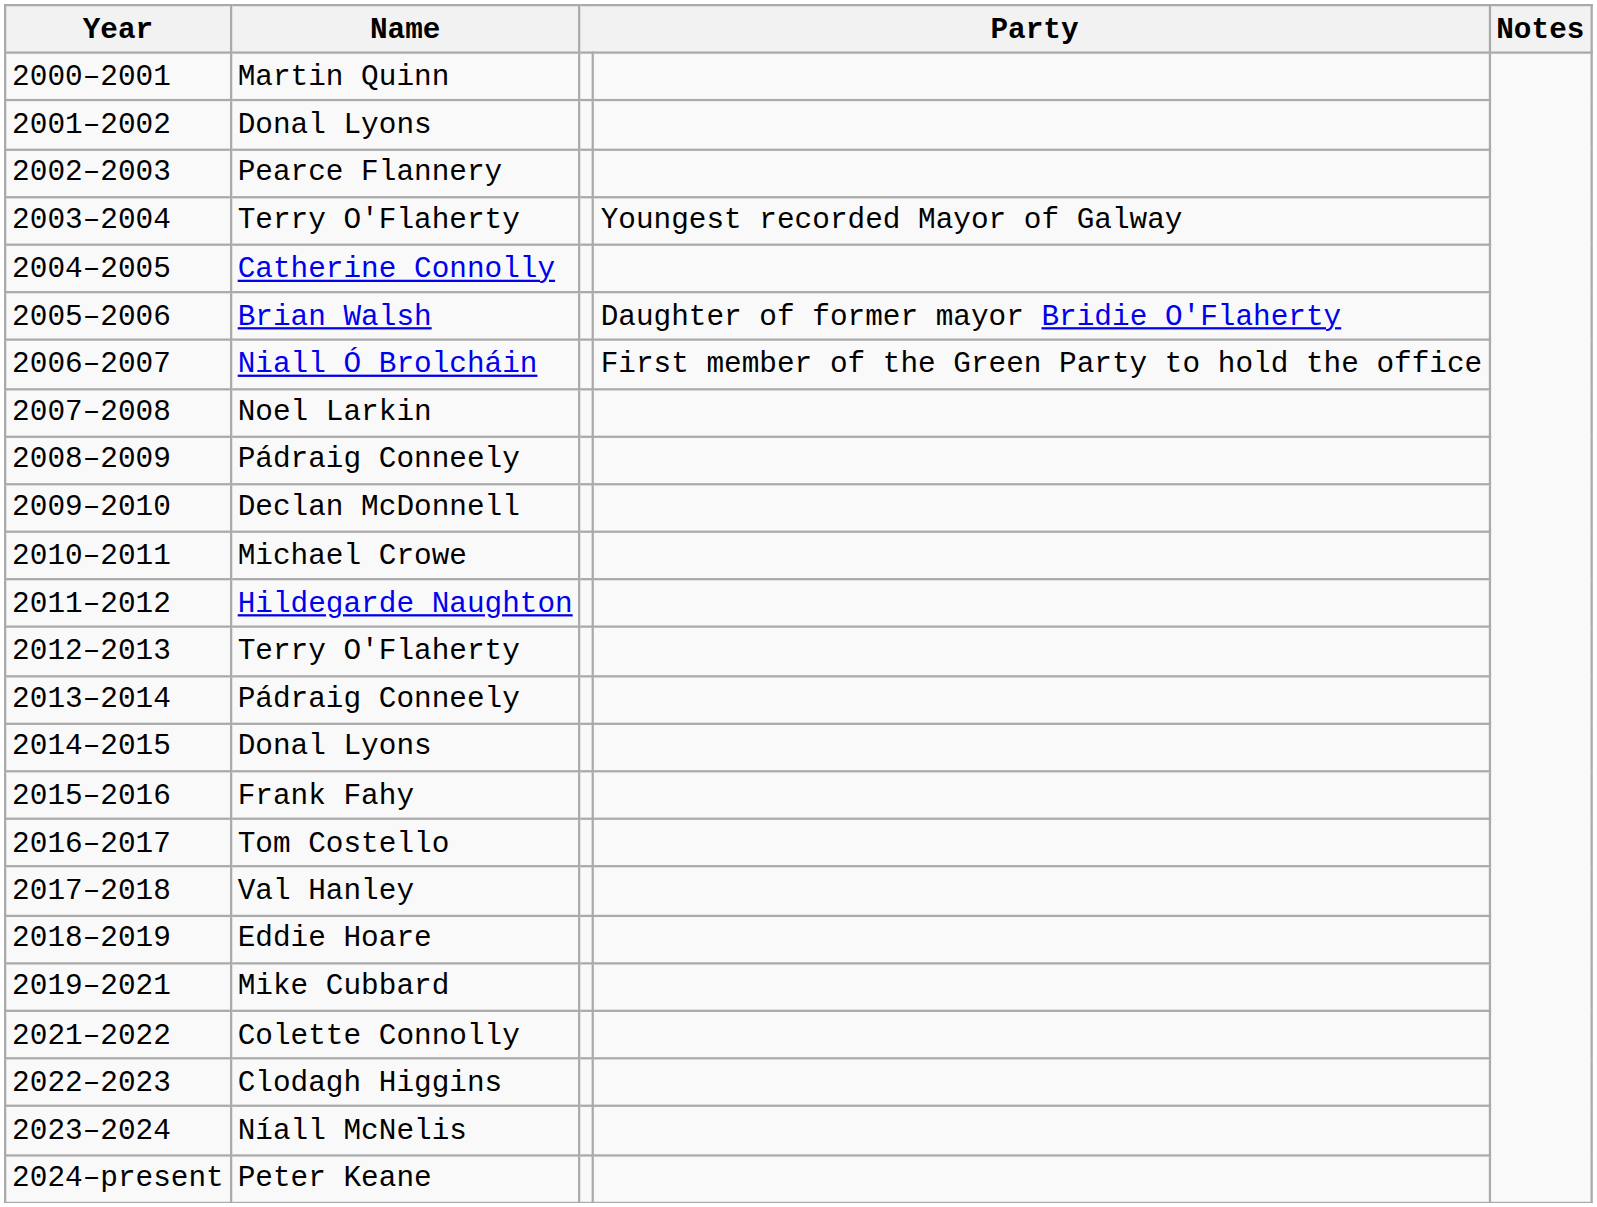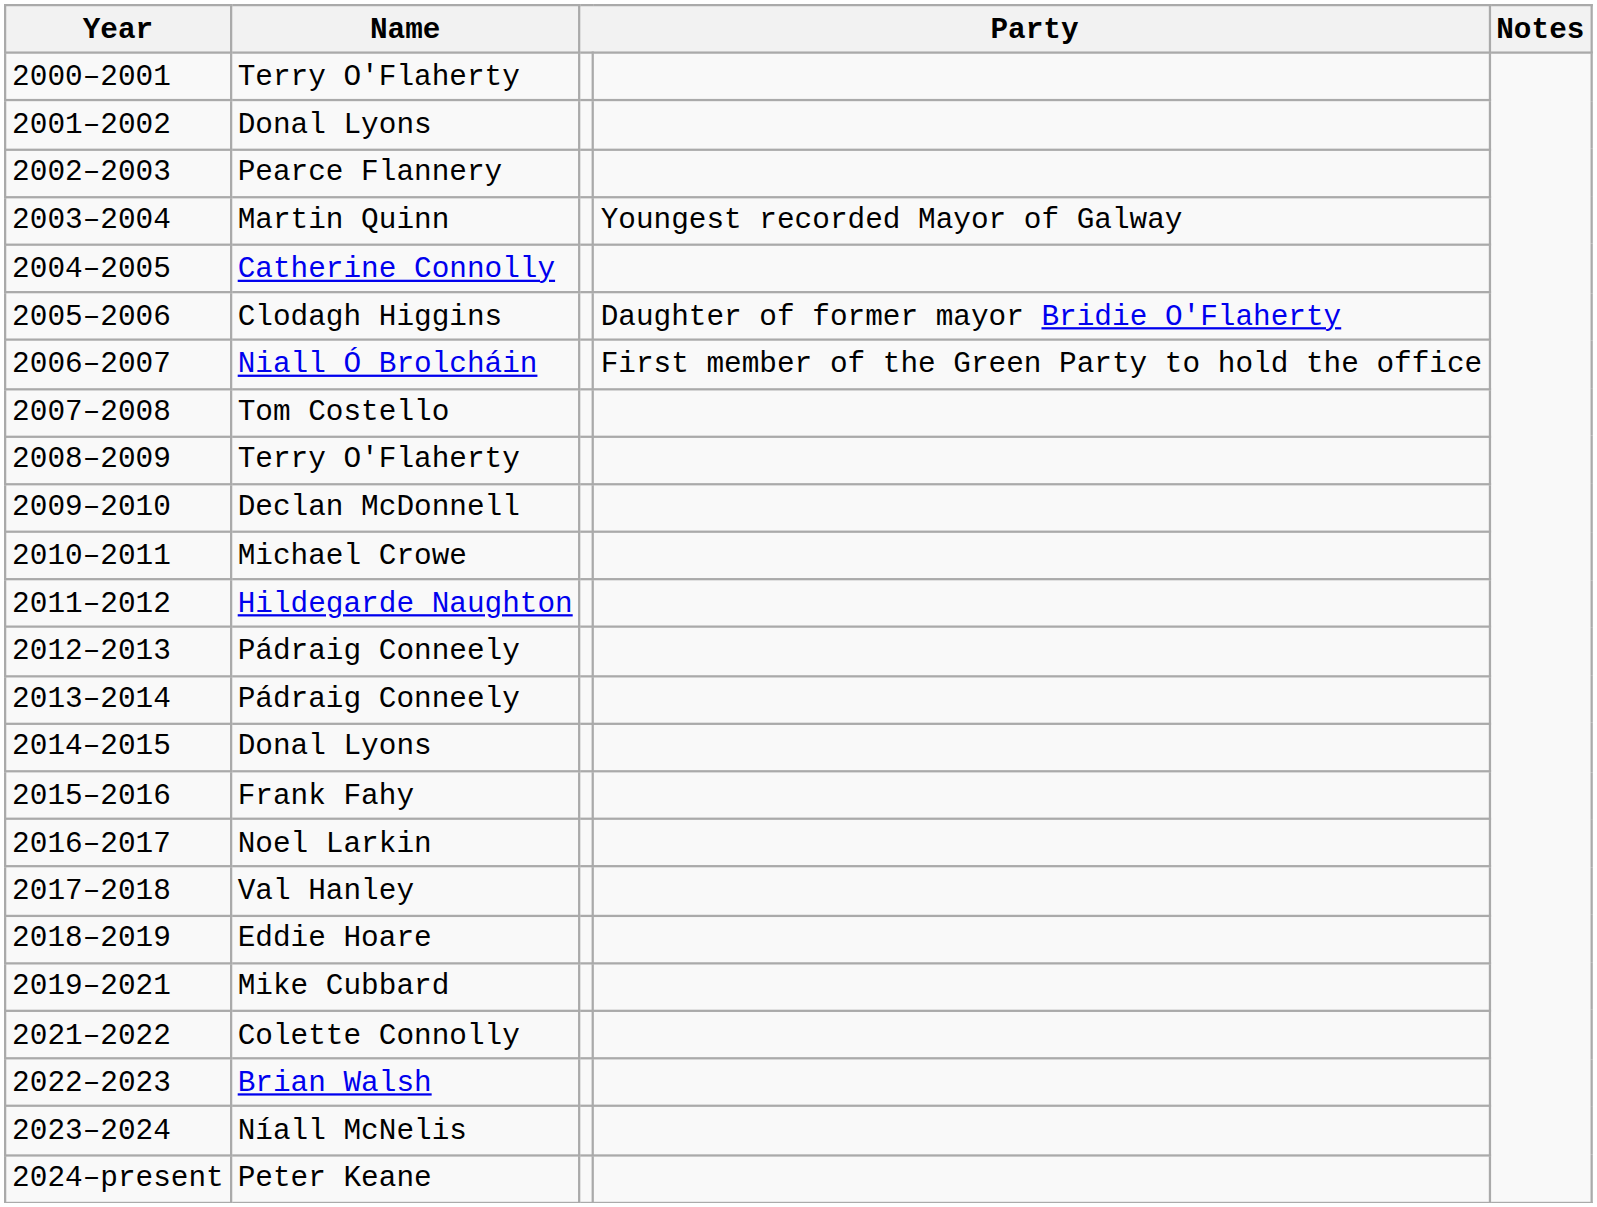 <table class="wikitable">
 <tr>
 <th>Year</th>
 <th>Name</th>
 <th colspan=2>Party</th>
 <th>Notes</th>
 </tr>
 <tr>
 <td>2000–2001</td>
-<td>Martin Quinn</td>
+<td>Terry O'Flaherty</td>
 <td></td>
 <td></td>
 </tr>
 <tr>
 <td>2001–2002</td>
 <td>Donal Lyons</td>
 <td></td>
 <td></td>
 </tr>
 <tr>
 <td>2002–2003</td>
 <td>Pearce Flannery</td>
 <td></td>
 <td></td>
 </tr>
 <tr>
 <td>2003–2004</td>
-<td>Terry O'Flaherty</td>
+<td>Martin Quinn</td>
 <td></td>
 <td>Youngest recorded Mayor of Galway</td>
 </tr>
 <tr>
 <td>2004–2005</td>
 <td><a href='#'>Catherine Connolly</a></td>
 <td></td>
 <td></td>
 </tr>
 <tr>
 <td>2005–2006</td>
-<td><a href='#'>Brian Walsh</a></td>
+<td>Clodagh Higgins</td>
 <td></td>
 <td>Daughter of former mayor <a href='#'>Bridie O'Flaherty</a></td>
 </tr>
 <tr>
 <td>2006–2007</td>
 <td><a href='#'>Niall Ó Brolcháin</a></td>
 <td></td>
 <td>First member of the Green Party to hold the office</td>
 </tr>
 <tr>
 <td>2007–2008</td>
-<td>Noel Larkin</td>
+<td>Tom Costello</td>
 <td></td>
 <td></td>
 </tr>
 <tr>
 <td>2008–2009</td>
-<td>Pádraig Conneely</td>
+<td>Terry O'Flaherty</td>
 <td></td>
 <td></td>
 </tr>
 <tr>
 <td>2009–2010</td>
 <td>Declan McDonnell</td>
 <td></td>
 <td></td>
 </tr>
 <tr>
 <td>2010–2011</td>
 <td>Michael Crowe</td>
 <td></td>
 <td></td>
 </tr>
 <tr>
 <td>2011–2012</td>
 <td><a href='#'>Hildegarde Naughton</a></td>
 <td></td>
 <td></td>
 </tr>
 <tr>
 <td>2012–2013</td>
-<td>Terry O'Flaherty</td>
+<td>Pádraig Conneely</td>
 <td></td>
 <td></td>
 </tr>
 <tr>
 <td>2013–2014</td>
 <td>Pádraig Conneely</td>
 <td></td>
 <td></td>
 </tr>
 <tr>
 <td>2014–2015</td>
 <td>Donal Lyons</td>
 <td></td>
 <td></td>
 </tr>
 <tr>
 <td>2015–2016</td>
 <td>Frank Fahy</td>
 <td></td>
 <td></td>
 </tr>
 <tr>
 <td>2016–2017</td>
-<td>Tom Costello</td>
+<td>Noel Larkin</td>
 <td></td>
 <td></td>
 </tr>
 <tr>
 <td>2017–2018</td>
 <td>Val Hanley</td>
 <td></td>
 <td></td>
 </tr>
 <tr>
 <td>2018–2019</td>
 <td>Eddie Hoare</td>
 <td></td>
 <td></td>
 </tr>
 <tr>
 <td>2019–2021</td>
 <td>Mike Cubbard</td>
 <td></td>
 <td></td>
 </tr>
 <tr>
 <td>2021–2022</td>
 <td>Colette Connolly</td>
 <td></td>
 <td></td>
 </tr>
 <tr>
 <td>2022–2023</td>
-<td>Clodagh Higgins</td>
+<td><a href='#'>Brian Walsh</a></td>
 <td></td>
 <td></td>
 </tr>
 <tr>
 <td>2023–2024</td>
 <td>Níall McNelis</td>
 <td></td>
 <td></td>
 </tr>
 <tr>
 <td>2024–present</td>
 <td>Peter Keane</td>
 <td></td>
 <td></td>
 </tr>
 </table>
